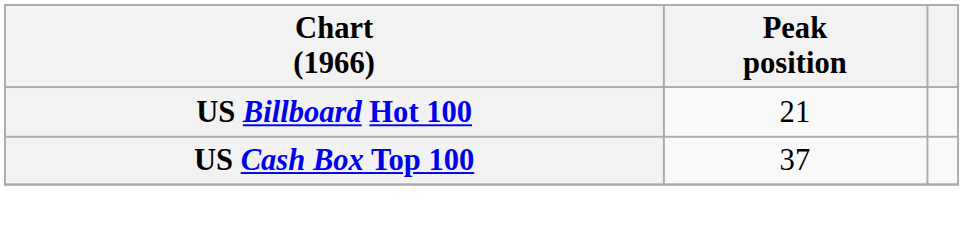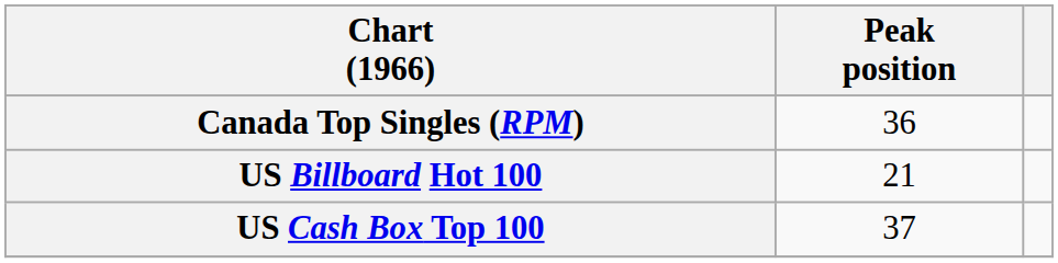 <table class="wikitable sortable plainrowheaders" style="text-align:center; width: 500px;">
 <tr>
 <th scope="col">Chart<br>(1966)</th>
 <th scope="col">Peak<br>position</th>
 <th scope="col" class="unsortable"></th>
+</tr>
+<tr>
+<th scope="row">Canada Top Singles (<em><a href='#'>RPM</a></em>)</th>
+<td>36</td>
+<td></td>
 </tr>
 <tr>
 <th scope="row">US <em><a href='#'>Billboard</a></em> <a href='#'>Hot 100</a></th>
 <td>21</td>
 <td></td>
 </tr>
 <tr>
 <th scope="row">US <a href='#'><em>Cash Box</em> Top 100</a></th>
 <td>37</td>
 <td></td>
 </tr>
 <tr>
 </tr>
 </table>
